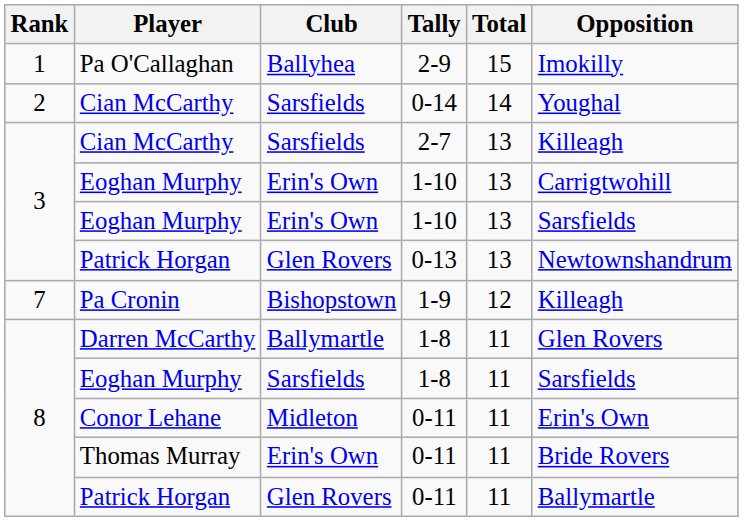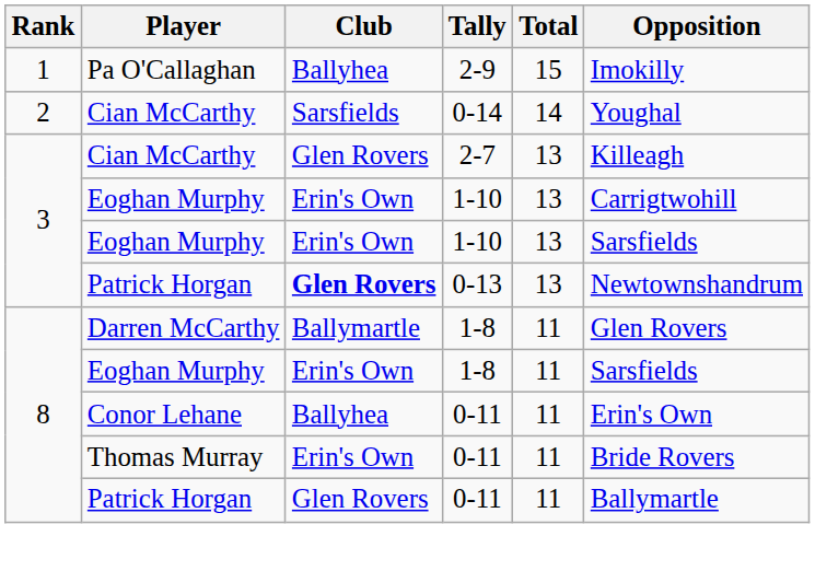 <table class="wikitable">
 <tr>
 <th>Rank</th>
 <th>Player</th>
 <th>Club</th>
 <th>Tally</th>
 <th>Total</th>
 <th>Opposition</th>
 </tr>
 <tr>
 <td rowspan=1 style="text-align:center;">1</td>
 <td>Pa O'Callaghan</td>
 <td><a href='#'>Ballyhea</a></td>
 <td align=center>2-9</td>
 <td align=center>15</td>
 <td><a href='#'>Imokilly</a></td>
 </tr>
 <tr>
 <td rowspan=1 style="text-align:center;">2</td>
 <td><a href='#'>Cian McCarthy</a></td>
 <td><a href='#'>Sarsfields</a></td>
 <td align=center>0-14</td>
 <td align=center>14</td>
 <td><a href='#'>Youghal</a></td>
 </tr>
 <tr>
 <td rowspan=4 style="text-align:center;">3</td>
 <td><a href='#'>Cian McCarthy</a></td>
-<td><a href='#'>Sarsfields</a></td>
+<td><a href='#'>Glen Rovers</a></td>
 <td align=center>2-7</td>
 <td align=center>13</td>
 <td><a href='#'>Killeagh</a></td>
 </tr>
 <tr>
 <td><a href='#'>Eoghan Murphy</a></td>
 <td><a href='#'>Erin's Own</a></td>
 <td align=center>1-10</td>
 <td align=center>13</td>
 <td><a href='#'>Carrigtwohill</a></td>
 </tr>
 <tr>
 <td><a href='#'>Eoghan Murphy</a></td>
 <td><a href='#'>Erin's Own</a></td>
 <td align=center>1-10</td>
 <td align=center>13</td>
 <td><a href='#'>Sarsfields</a></td>
 </tr>
 <tr>
 <td><a href='#'>Patrick Horgan</a></td>
-<td><a href='#'>Glen Rovers</a></td>
+<td><strong><a href='#'>Glen Rovers</a></strong></td>
 <td align=center>0-13</td>
 <td align=center>13</td>
 <td><a href='#'>Newtownshandrum</a></td>
-</tr>
-<tr>
-<td rowspan=1 style="text-align:center;">7</td>
-<td><a href='#'>Pa Cronin</a></td>
-<td><a href='#'>Bishopstown</a></td>
-<td align=center>1-9</td>
-<td align=center>12</td>
-<td><a href='#'>Killeagh</a></td>
 </tr>
 <tr>
 <td rowspan=5 style="text-align:center;">8</td>
 <td><a href='#'>Darren McCarthy</a></td>
 <td><a href='#'>Ballymartle</a></td>
 <td align=center>1-8</td>
 <td align=center>11</td>
 <td><a href='#'>Glen Rovers</a></td>
 </tr>
 <tr>
 <td><a href='#'>Eoghan Murphy</a></td>
-<td><a href='#'>Sarsfields</a></td>
+<td><a href='#'>Erin's Own</a></td>
 <td align=center>1-8</td>
 <td align=center>11</td>
 <td><a href='#'>Sarsfields</a></td>
 </tr>
 <tr>
 <td><a href='#'>Conor Lehane</a></td>
-<td><a href='#'>Midleton</a></td>
+<td><a href='#'>Ballyhea</a></td>
 <td align=center>0-11</td>
 <td align=center>11</td>
 <td><a href='#'>Erin's Own</a></td>
 </tr>
 <tr>
 <td>Thomas Murray</td>
 <td><a href='#'>Erin's Own</a></td>
 <td align=center>0-11</td>
 <td align=center>11</td>
 <td><a href='#'>Bride Rovers</a></td>
 </tr>
 <tr>
 <td><a href='#'>Patrick Horgan</a></td>
 <td><a href='#'>Glen Rovers</a></td>
 <td align=center>0-11</td>
 <td align=center>11</td>
 <td><a href='#'>Ballymartle</a></td>
 </tr>
 </table>
